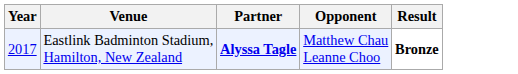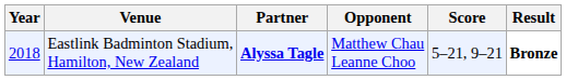 <table class="sortable wikitable" style="font-size: 90%;">
 <tr>
 <th>Year</th>
 <th>Venue</th>
 <th>Partner</th>
 <th>Opponent</th>
+<th>Score</th>
 <th>Result</th>
 </tr>
 <tr style="background:#ECF2FF">
-<td align="center"><a href='#'>2017</a></td>
+<td align="center"><a href='#'>2018</a></td>
 <td align="left">Eastlink Badminton Stadium,<br><a href='#'>Hamilton, New Zealand</a></td>
 <td align="left"><strong> <a href='#'>Alyssa Tagle</a></strong></td>
 <td align="left"> <a href='#'>Matthew Chau</a><br> <a href='#'>Leanne Choo</a></td>
+<td align="left">5–21, 9–21</td>
 <td style="text-align:left; background:white"> <strong>Bronze</strong></td>
 </tr>
 </table>
